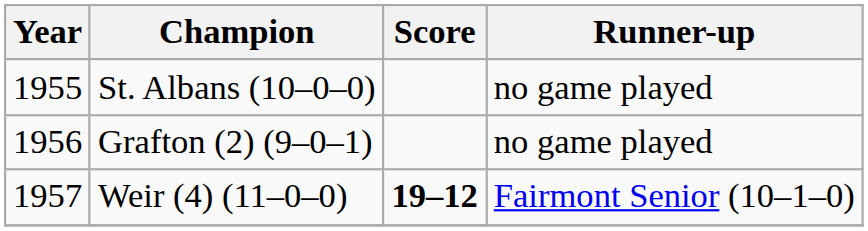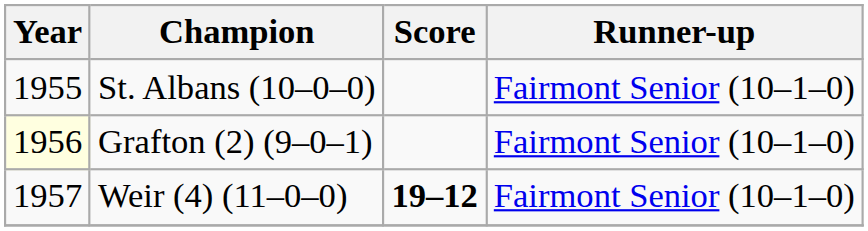 <table class="wikitable">
 <tr>
 <th>Year</th>
 <th>Champion</th>
 <th>Score</th>
 <th>Runner-up</th>
 </tr>
 <tr>
 <td>1955</td>
 <td>St. Albans (10–0–0)</td>
 <td></td>
-<td>no game played</td>
+<td><a href='#'>Fairmont Senior</a> (10–1–0)</td>
 </tr>
 <tr>
-<td>1956</td>
+<td style="background: lightyellow;">1956</td>
 <td>Grafton (2) (9–0–1)</td>
 <td></td>
-<td>no game played</td>
+<td><a href='#'>Fairmont Senior</a> (10–1–0)</td>
 </tr>
 <tr>
 <td>1957</td>
 <td>Weir (4) (11–0–0)</td>
 <td><strong>19–12</strong></td>
 <td><a href='#'>Fairmont Senior</a> (10–1–0)</td>
 </tr>
 <tr>
 </tr>
 </table>
